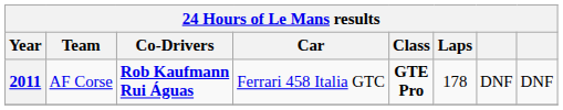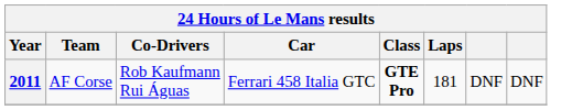 <table class="wikitable" style="text-align:center; font-size:90%">
 <tr>
 <th colspan=45><a href='#'>24 Hours of Le Mans</a> results</th>
 </tr>
 <tr>
 <th>Year</th>
 <th>Team</th>
 <th>Co-Drivers</th>
 <th>Car</th>
 <th>Class</th>
 <th>Laps</th>
 <th></th>
 <th></th>
 </tr>
 <tr>
 <th><a href='#'>2011</a></th>
 <td align="left"> <a href='#'>AF Corse</a></td>
-<td align="left"><strong> <a href='#'>Rob Kaufmann</a><br> <a href='#'>Rui Águas</a></strong></td>
+<td align="left"> <a href='#'>Rob Kaufmann</a><br> <a href='#'>Rui Águas</a></td>
 <td align="left"><a href='#'>Ferrari 458 Italia</a> GTC</td>
 <td><strong>GTE<br>Pro</strong></td>
-<td>178</td>
+<td>181</td>
 <td>DNF</td>
 <td>DNF</td>
 </tr>
 <tr>
 </tr>
 </table>
